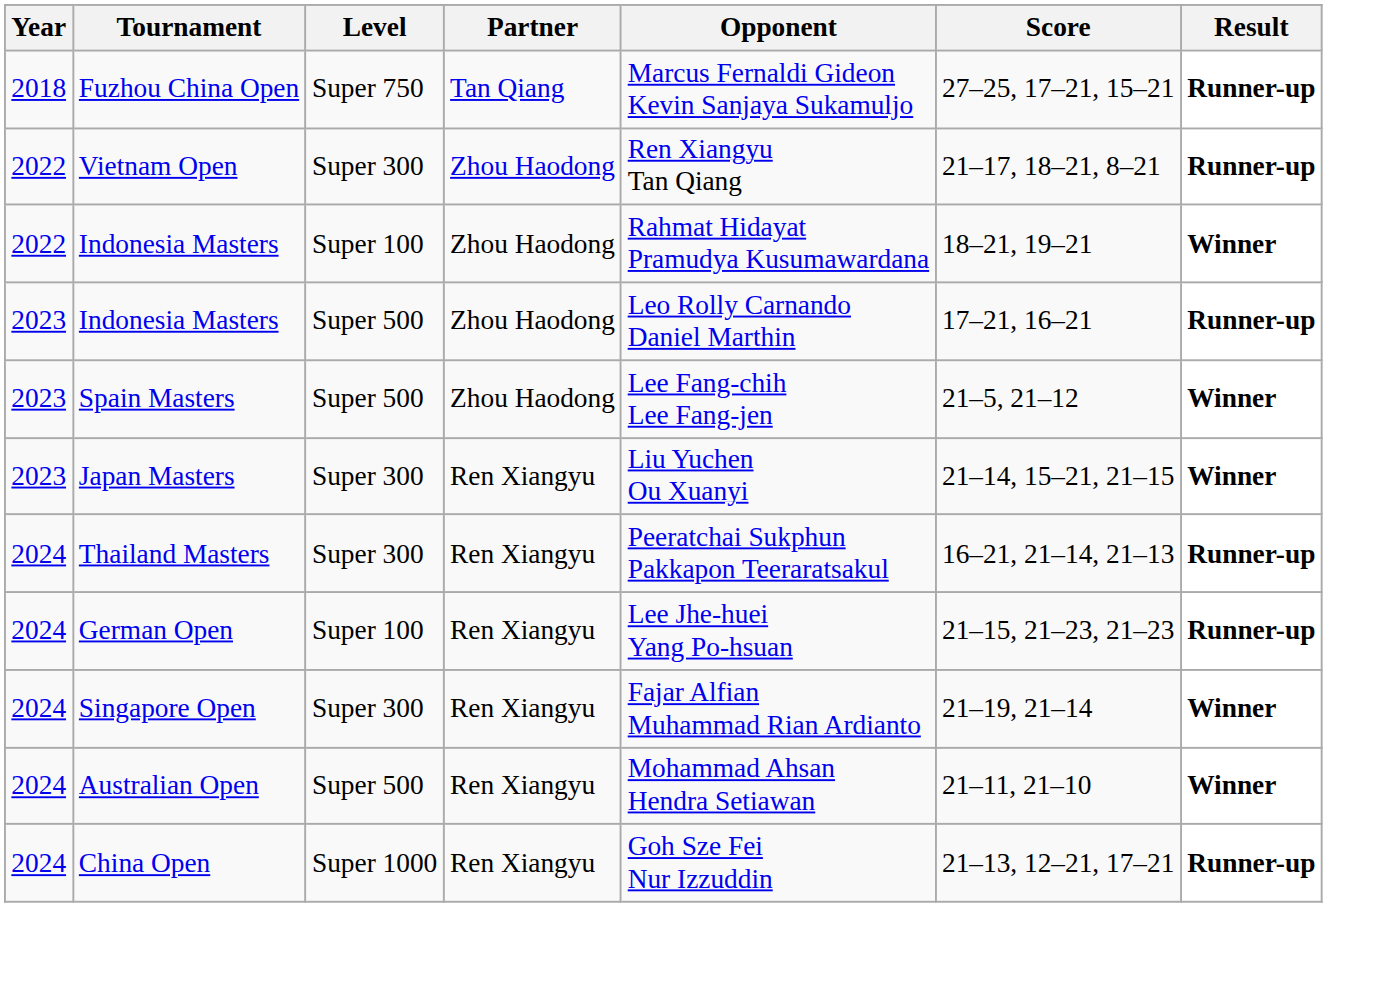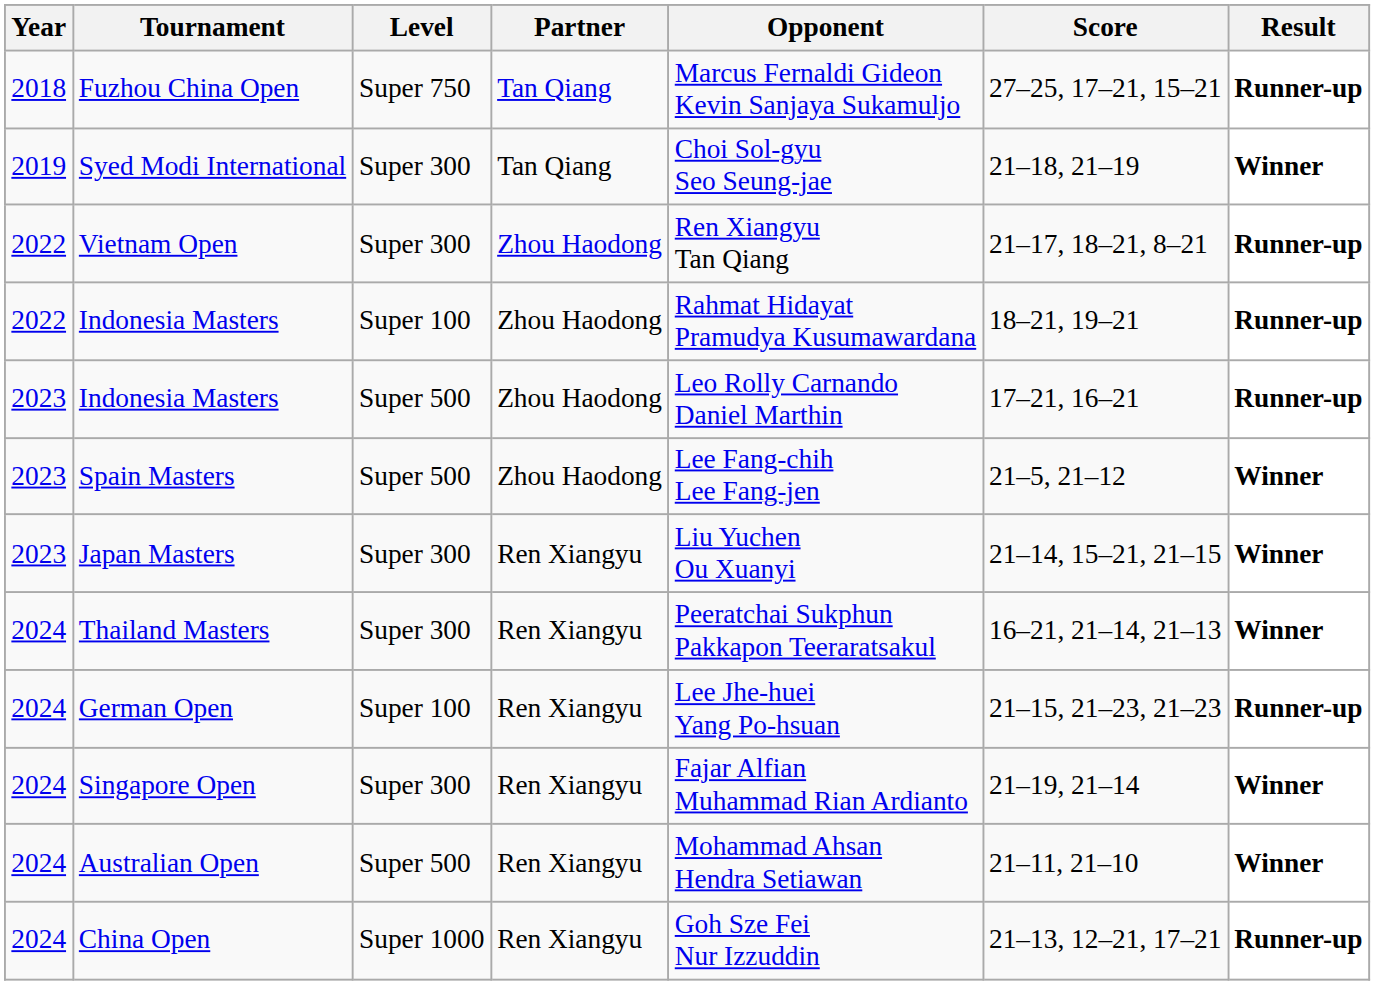 <table class="sortable wikitable" style="font-size: 90%;">
 <tr>
 <th>Year</th>
 <th>Tournament</th>
 <th>Level</th>
 <th>Partner</th>
 <th>Opponent</th>
 <th>Score</th>
 <th>Result</th>
 </tr>
 <tr>
 <td align="center"><a href='#'>2018</a></td>
 <td align="left"><a href='#'>Fuzhou China Open</a></td>
 <td align="left">Super 750</td>
 <td align="left"> <a href='#'>Tan Qiang</a></td>
 <td align="left"> <a href='#'>Marcus Fernaldi Gideon</a><br> <a href='#'>Kevin Sanjaya Sukamuljo</a></td>
 <td align="left">27–25, 17–21, 15–21</td>
 <td style="text-align:left; background:white"> <strong>Runner-up</strong></td>
 </tr>
 <tr>
+<td align="center"><a href='#'>2019</a></td>
+<td align="left"><a href='#'>Syed Modi International</a></td>
+<td align="left">Super 300</td>
+<td align="left"> Tan Qiang</td>
+<td align="left"> <a href='#'>Choi Sol-gyu</a><br> <a href='#'>Seo Seung-jae</a></td>
+<td align="left">21–18, 21–19</td>
+<td style="text-align:left; background:white"> <strong>Winner</strong></td>
+</tr>
+<tr>
 <td align="center"><a href='#'>2022</a></td>
 <td align="left"><a href='#'>Vietnam Open</a></td>
 <td align="left">Super 300</td>
 <td align="left"> <a href='#'>Zhou Haodong</a></td>
 <td align="left"> <a href='#'>Ren Xiangyu</a><br> Tan Qiang</td>
 <td align="left">21–17, 18–21, 8–21</td>
 <td style="text-align:left; background:white"> <strong>Runner-up</strong></td>
 </tr>
 <tr>
 <td align="center"><a href='#'>2022</a></td>
 <td align="left"><a href='#'>Indonesia Masters</a></td>
 <td align="left">Super 100</td>
 <td align="left"> Zhou Haodong</td>
 <td align="left"> <a href='#'>Rahmat Hidayat</a><br> <a href='#'>Pramudya Kusumawardana</a></td>
 <td align="left">18–21, 19–21</td>
-<td style="text-align:left; background:white"> <strong>Winner</strong></td>
+<td style="text-align:left; background:white"> <strong>Runner-up</strong></td>
 </tr>
 <tr>
 <td align="center"><a href='#'>2023</a></td>
 <td align="left"><a href='#'>Indonesia Masters</a></td>
 <td align="left">Super 500</td>
 <td align="left"> Zhou Haodong</td>
 <td align="left"> <a href='#'>Leo Rolly Carnando</a><br> <a href='#'>Daniel Marthin</a></td>
 <td align="left">17–21, 16–21</td>
 <td style="text-align:left; background:white"> <strong>Runner-up</strong></td>
 </tr>
 <tr>
 <td align="center"><a href='#'>2023</a></td>
 <td align="left"><a href='#'>Spain Masters</a></td>
 <td align="left">Super 500</td>
 <td align="left"> Zhou Haodong</td>
 <td align="left"> <a href='#'>Lee Fang-chih</a><br> <a href='#'>Lee Fang-jen</a></td>
 <td align="left">21–5, 21–12</td>
 <td style="text-align:left; background:white"> <strong>Winner</strong></td>
 </tr>
 <tr>
 <td align="center"><a href='#'>2023</a></td>
 <td align="left"><a href='#'>Japan Masters</a></td>
 <td align="left">Super 300</td>
 <td align="left"> Ren Xiangyu</td>
 <td align="left"> <a href='#'>Liu Yuchen</a><br> <a href='#'>Ou Xuanyi</a></td>
 <td align="left">21–14, 15–21, 21–15</td>
 <td style="text-align:left; background:white"> <strong>Winner</strong></td>
 </tr>
 <tr>
 <td align="center"><a href='#'>2024</a></td>
 <td align="left"><a href='#'>Thailand Masters</a></td>
 <td align="left">Super 300</td>
 <td align="left"> Ren Xiangyu</td>
 <td align="left"> <a href='#'>Peeratchai Sukphun</a><br> <a href='#'>Pakkapon Teeraratsakul</a></td>
 <td align="left">16–21, 21–14, 21–13</td>
-<td style="text-align:left; background:white"> <strong>Runner-up</strong></td>
+<td style="text-align:left; background:white"> <strong>Winner</strong></td>
 </tr>
 <tr>
 <td align="center"><a href='#'>2024</a></td>
 <td align="left"><a href='#'>German Open</a></td>
 <td align="left">Super 100</td>
 <td align="left"> Ren Xiangyu</td>
 <td align="left"> <a href='#'>Lee Jhe-huei</a><br> <a href='#'>Yang Po-hsuan</a></td>
 <td align="left">21–15, 21–23, 21–23</td>
 <td style="text-align:left; background:white"> <strong>Runner-up</strong></td>
 </tr>
 <tr>
 <td align="center"><a href='#'>2024</a></td>
 <td align="left"><a href='#'>Singapore Open</a></td>
 <td align="left">Super 300</td>
 <td align="left"> Ren Xiangyu</td>
 <td align="left"> <a href='#'>Fajar Alfian</a><br> <a href='#'>Muhammad Rian Ardianto</a></td>
 <td align="left">21–19, 21–14</td>
 <td style="text-align:left; background:white"> <strong>Winner</strong></td>
 </tr>
 <tr>
 <td align="center"><a href='#'>2024</a></td>
 <td align="left"><a href='#'>Australian Open</a></td>
 <td align="left">Super 500</td>
 <td align="left"> Ren Xiangyu</td>
 <td align="left"> <a href='#'>Mohammad Ahsan</a><br> <a href='#'>Hendra Setiawan</a></td>
 <td align="left">21–11, 21–10</td>
 <td style="text-align:left; background:white"> <strong>Winner</strong></td>
 </tr>
 <tr>
 <td align="center"><a href='#'>2024</a></td>
 <td align="left"><a href='#'>China Open</a></td>
 <td align="left">Super 1000</td>
 <td align="left"> Ren Xiangyu</td>
 <td align="left"> <a href='#'>Goh Sze Fei</a><br> <a href='#'>Nur Izzuddin</a></td>
 <td align="left">21–13, 12–21, 17–21</td>
 <td style="text-align:left; background:white"> <strong>Runner-up</strong></td>
 </tr>
 </table>
